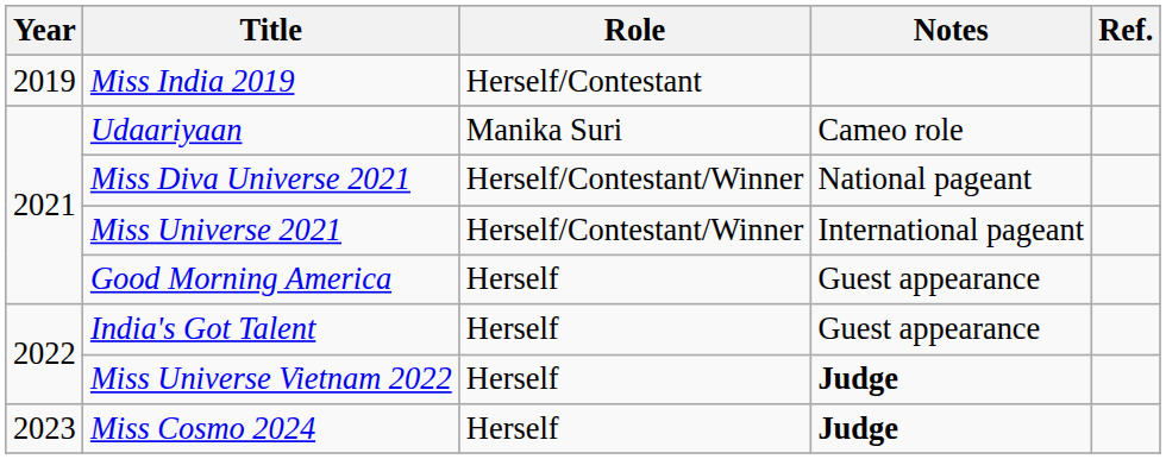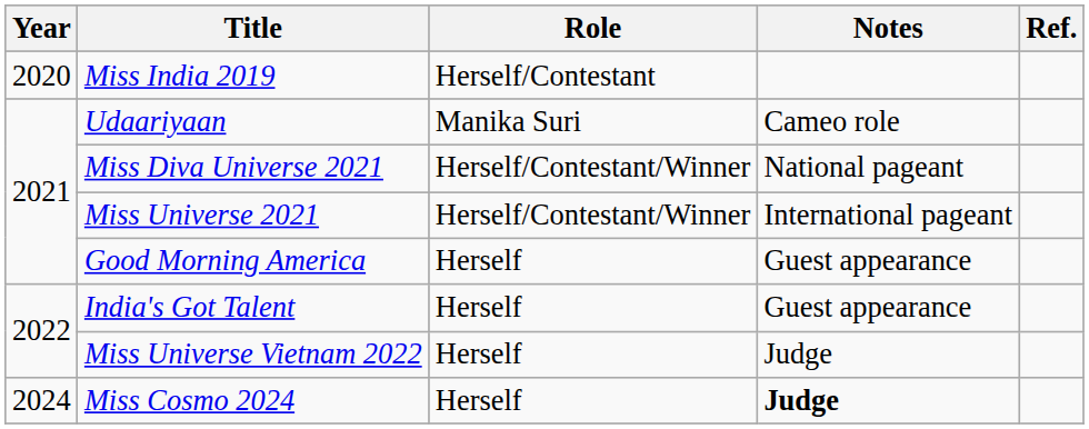 <table class="wikitable">
 <tr>
 <th>Year</th>
 <th>Title</th>
 <th>Role</th>
 <th>Notes</th>
 <th>Ref.</th>
 </tr>
 <tr>
-<td>2019</td>
+<td>2020</td>
 <td><em><a href='#'>Miss India 2019</a></em></td>
 <td>Herself/Contestant</td>
 <td></td>
 <td></td>
 </tr>
 <tr>
 <td rowspan="4">2021</td>
 <td><em><a href='#'>Udaariyaan</a></em></td>
 <td>Manika Suri</td>
 <td>Cameo role</td>
 <td></td>
 </tr>
 <tr>
 <td><em><a href='#'>Miss Diva Universe 2021</a></em></td>
 <td>Herself/Contestant/Winner</td>
 <td>National pageant</td>
 <td></td>
 </tr>
 <tr>
 <td><em><a href='#'>Miss Universe 2021</a></em></td>
 <td>Herself/Contestant/Winner</td>
 <td>International pageant</td>
 <td></td>
 </tr>
 <tr>
 <td><em><a href='#'>Good Morning America</a></em></td>
 <td>Herself</td>
 <td>Guest appearance</td>
 <td></td>
 </tr>
 <tr>
 <td rowspan="2">2022</td>
 <td><em><a href='#'>India's Got Talent</a></em></td>
 <td>Herself</td>
 <td>Guest appearance</td>
 <td></td>
 </tr>
 <tr>
 <td><em><a href='#'>Miss Universe Vietnam 2022</a></em></td>
 <td>Herself</td>
-<td><strong>Judge</strong></td>
+<td>Judge</td>
 <td></td>
 </tr>
 <tr>
-<td>2023</td>
+<td>2024</td>
 <td><em><a href='#'>Miss Cosmo 2024</a></em></td>
 <td>Herself</td>
 <td><strong>Judge</strong></td>
 <td></td>
 </tr>
 </table>
